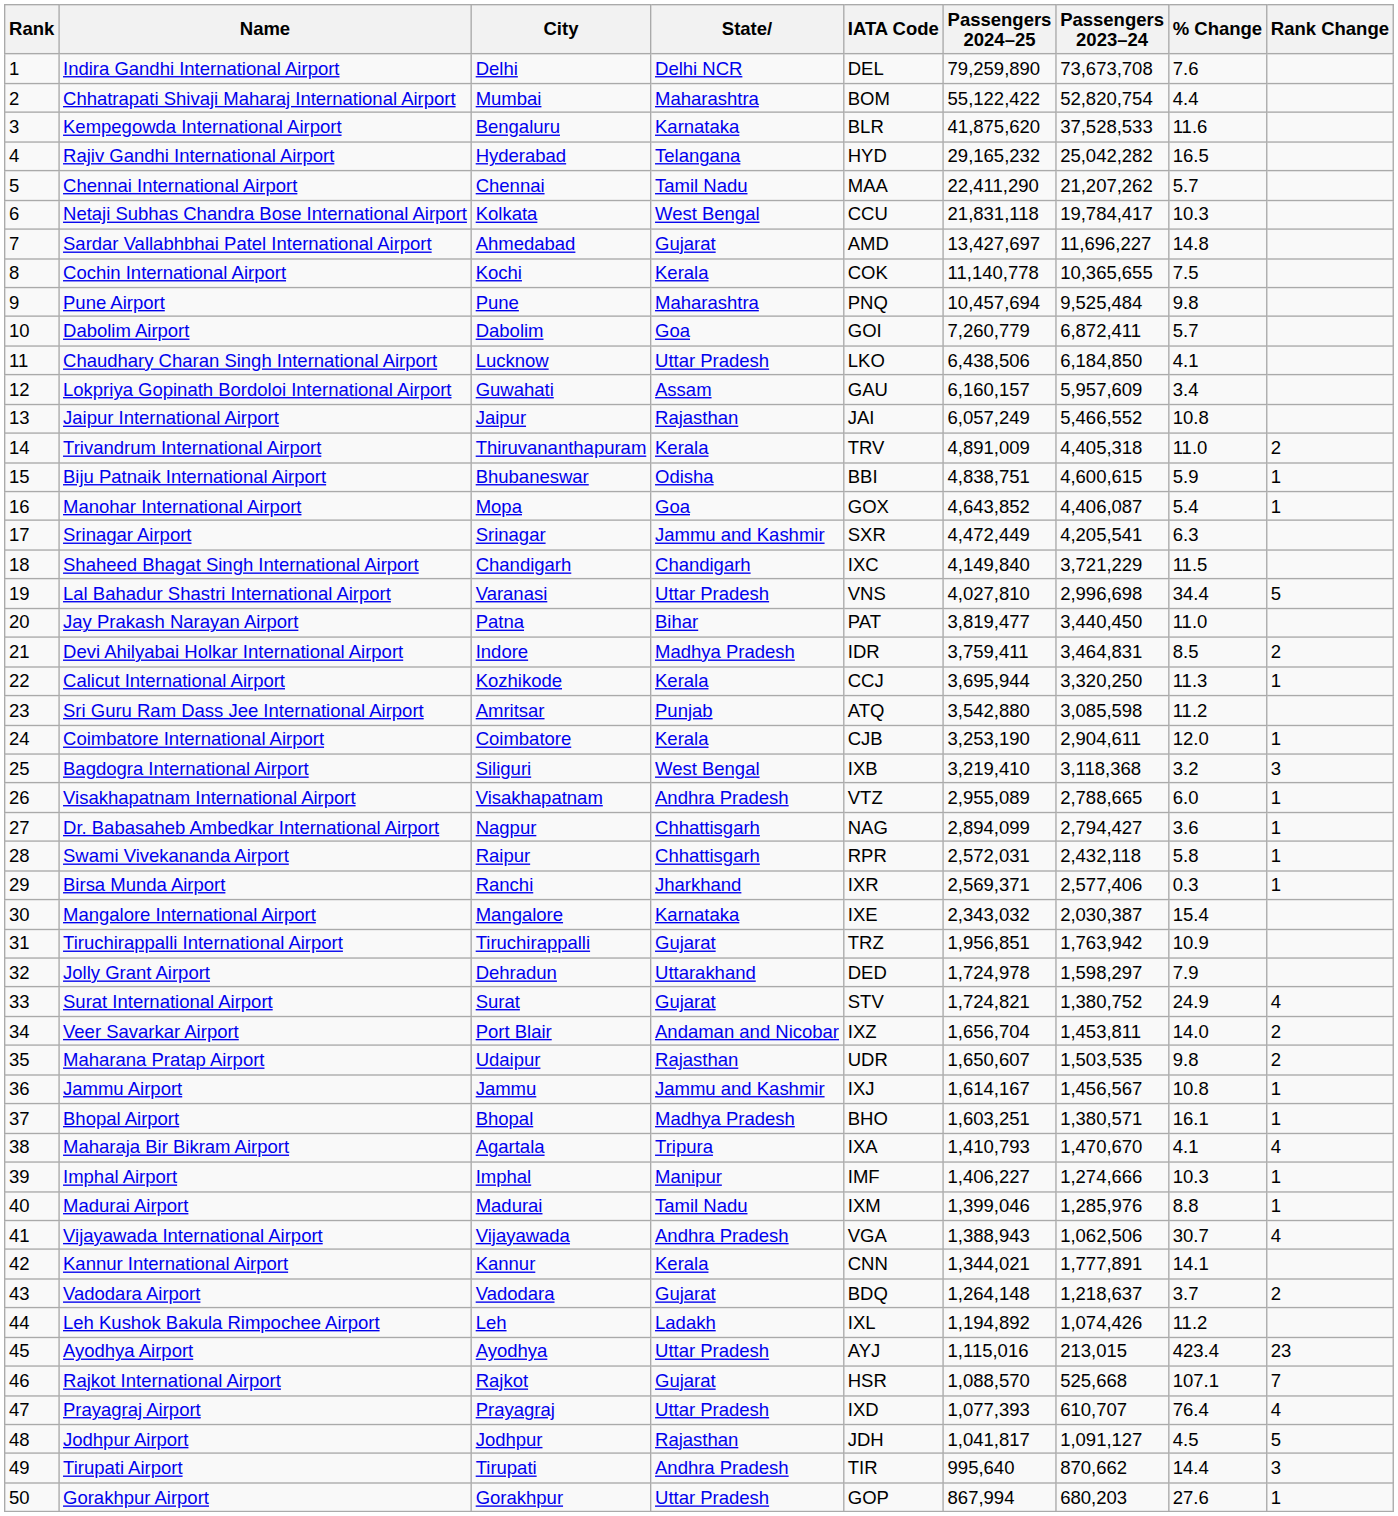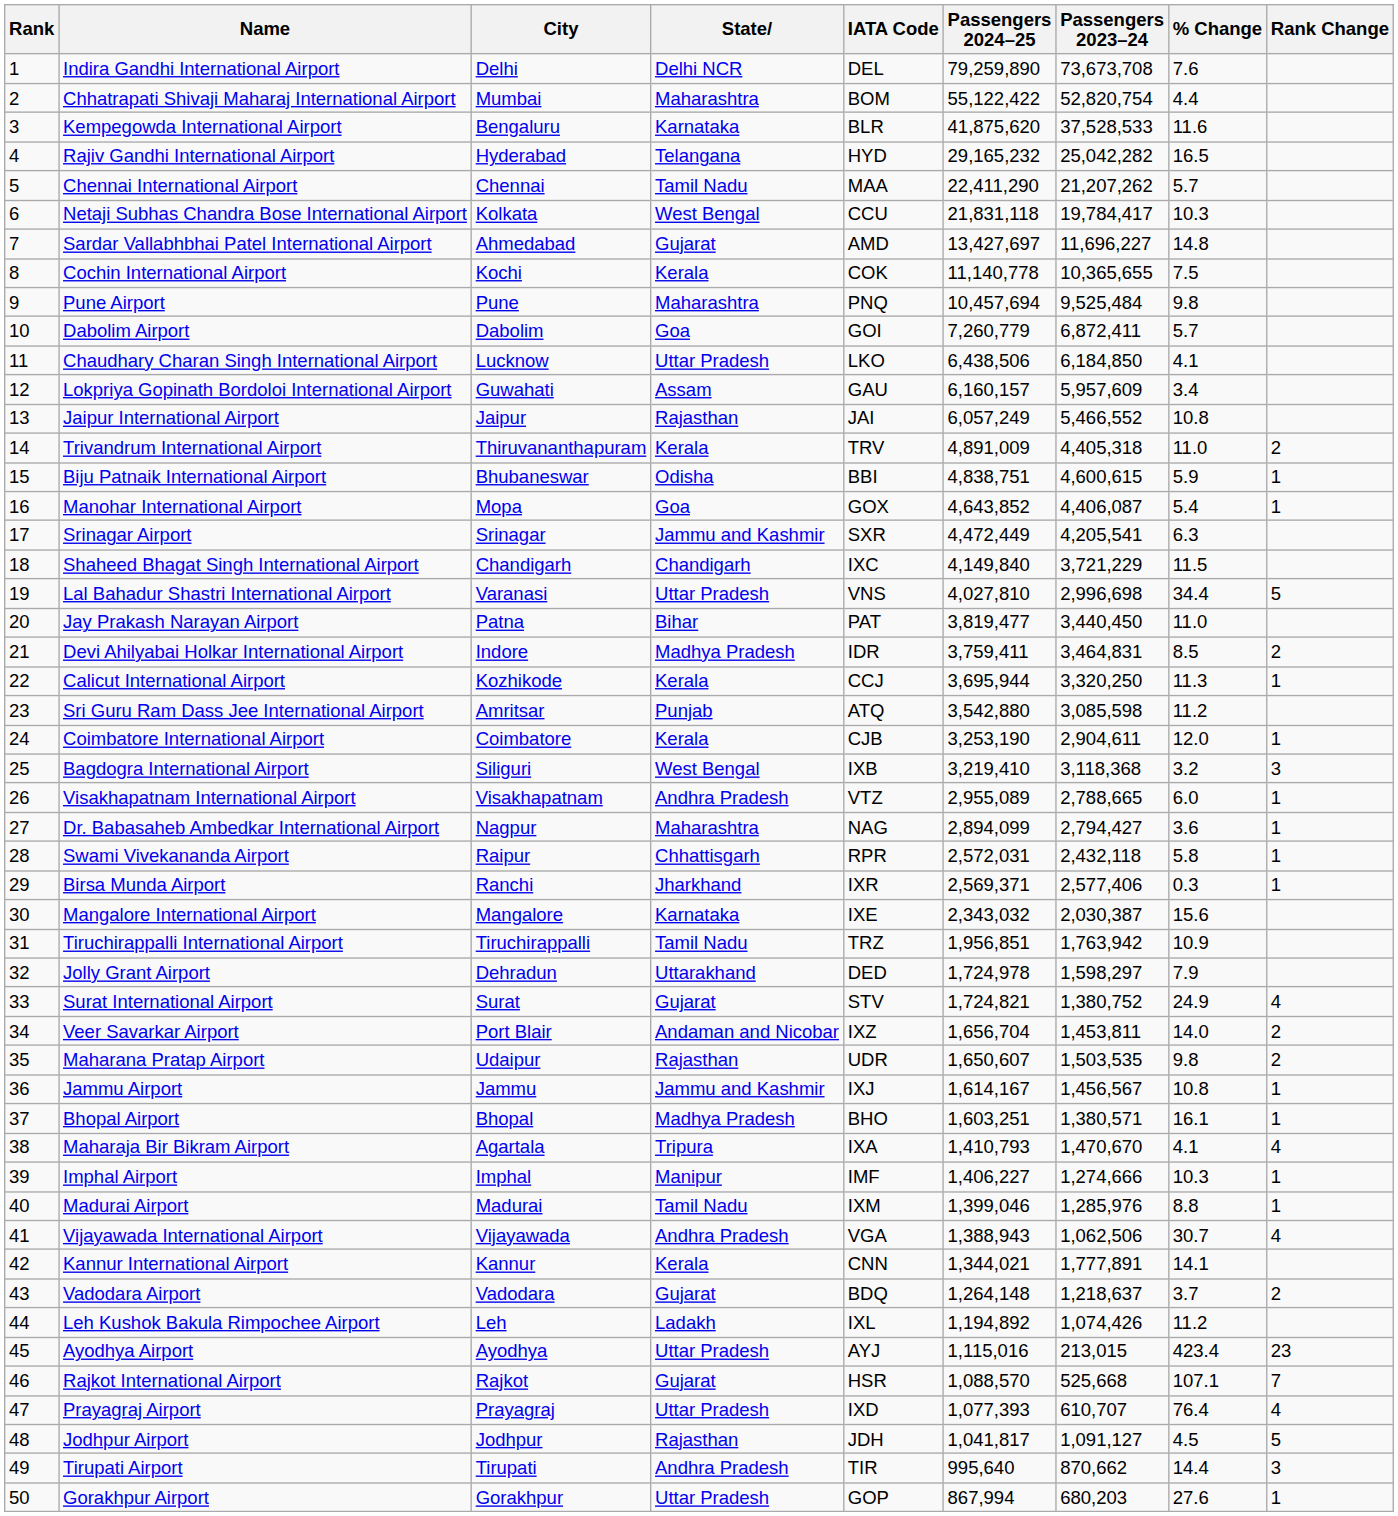 <table class="wikitable sortable" style="border-collapse:collapse; text-align:left; font-size:85%">
 <tr>
 <th>Rank</th>
 <th>Name</th>
 <th>City</th>
 <th>State/</th>
 <th>IATA Code</th>
 <th>Passengers <br> 2024–25</th>
 <th>Passengers <br> 2023–24</th>
 <th>% Change</th>
 <th>Rank Change</th>
 </tr>
 <tr>
 <td>1</td>
 <td><a href='#'>Indira Gandhi International Airport </a></td>
 <td><a href='#'>Delhi</a></td>
 <td><a href='#'>Delhi NCR</a></td>
 <td>DEL</td>
 <td>79,259,890</td>
 <td>73,673,708</td>
 <td>7.6</td>
 <td></td>
 </tr>
 <tr>
 <td>2</td>
 <td><a href='#'>Chhatrapati Shivaji Maharaj International Airport</a></td>
 <td><a href='#'>Mumbai</a></td>
 <td><a href='#'>Maharashtra</a></td>
 <td>BOM</td>
 <td>55,122,422</td>
 <td>52,820,754</td>
 <td>4.4</td>
 <td></td>
 </tr>
 <tr>
 <td>3</td>
 <td><a href='#'>Kempegowda International Airport</a></td>
 <td><a href='#'>Bengaluru</a></td>
 <td><a href='#'>Karnataka</a></td>
 <td>BLR</td>
 <td>41,875,620</td>
 <td>37,528,533</td>
 <td>11.6</td>
 <td></td>
 </tr>
 <tr>
 <td>4</td>
 <td><a href='#'>Rajiv Gandhi International Airport</a></td>
 <td><a href='#'>Hyderabad</a></td>
 <td><a href='#'>Telangana</a></td>
 <td>HYD</td>
 <td>29,165,232</td>
 <td>25,042,282</td>
 <td>16.5</td>
 <td></td>
 </tr>
 <tr>
 <td>5</td>
 <td><a href='#'>Chennai International Airport</a></td>
 <td><a href='#'>Chennai</a></td>
 <td><a href='#'>Tamil Nadu</a></td>
 <td>MAA</td>
 <td>22,411,290</td>
 <td>21,207,262</td>
 <td>5.7</td>
 <td></td>
 </tr>
 <tr>
 <td>6</td>
 <td><a href='#'>Netaji Subhas Chandra Bose International Airport</a></td>
 <td><a href='#'>Kolkata</a></td>
 <td><a href='#'>West Bengal</a></td>
 <td>CCU</td>
 <td>21,831,118</td>
 <td>19,784,417</td>
 <td>10.3</td>
 <td></td>
 </tr>
 <tr>
 <td>7</td>
 <td><a href='#'>Sardar Vallabhbhai Patel International Airport</a></td>
 <td><a href='#'>Ahmedabad</a></td>
 <td><a href='#'>Gujarat</a></td>
 <td>AMD</td>
 <td>13,427,697</td>
 <td>11,696,227</td>
 <td>14.8</td>
 <td></td>
 </tr>
 <tr>
 <td>8</td>
 <td><a href='#'>Cochin International Airport</a></td>
 <td><a href='#'>Kochi</a></td>
 <td><a href='#'>Kerala</a></td>
 <td>COK</td>
 <td>11,140,778</td>
 <td>10,365,655</td>
 <td>7.5</td>
 <td></td>
 </tr>
 <tr>
 <td>9</td>
 <td><a href='#'>Pune Airport</a></td>
 <td><a href='#'>Pune</a></td>
 <td><a href='#'>Maharashtra</a></td>
 <td>PNQ</td>
 <td>10,457,694</td>
 <td>9,525,484</td>
 <td>9.8</td>
 <td></td>
 </tr>
 <tr>
 <td>10</td>
 <td><a href='#'>Dabolim Airport</a></td>
 <td><a href='#'>Dabolim</a></td>
 <td><a href='#'>Goa</a></td>
 <td>GOI</td>
 <td>7,260,779</td>
 <td>6,872,411</td>
 <td>5.7</td>
 <td></td>
 </tr>
 <tr>
 <td>11</td>
 <td><a href='#'>Chaudhary Charan Singh International Airport</a></td>
 <td><a href='#'>Lucknow</a></td>
 <td><a href='#'>Uttar Pradesh</a></td>
 <td>LKO</td>
 <td>6,438,506</td>
 <td>6,184,850</td>
 <td>4.1</td>
 <td></td>
 </tr>
 <tr>
 <td>12</td>
 <td><a href='#'>Lokpriya Gopinath Bordoloi International Airport</a></td>
 <td><a href='#'>Guwahati</a></td>
 <td><a href='#'>Assam</a></td>
 <td>GAU</td>
 <td>6,160,157</td>
 <td>5,957,609</td>
 <td>3.4</td>
 <td></td>
 </tr>
 <tr>
 <td>13</td>
 <td><a href='#'>Jaipur International Airport</a></td>
 <td><a href='#'>Jaipur</a></td>
 <td><a href='#'>Rajasthan</a></td>
 <td>JAI</td>
 <td>6,057,249</td>
 <td>5,466,552</td>
 <td>10.8</td>
 <td></td>
 </tr>
 <tr>
 <td>14</td>
 <td><a href='#'>Trivandrum International Airport</a></td>
 <td><a href='#'>Thiruvananthapuram</a></td>
 <td><a href='#'>Kerala</a></td>
 <td>TRV</td>
 <td>4,891,009</td>
 <td>4,405,318</td>
 <td>11.0</td>
 <td> 2</td>
 </tr>
 <tr>
 <td>15</td>
 <td><a href='#'>Biju Patnaik International Airport</a></td>
 <td><a href='#'>Bhubaneswar</a></td>
 <td><a href='#'>Odisha</a></td>
 <td>BBI</td>
 <td>4,838,751</td>
 <td>4,600,615</td>
 <td>5.9</td>
 <td> 1</td>
 </tr>
 <tr>
 <td>16</td>
 <td><a href='#'>Manohar International Airport</a></td>
 <td><a href='#'>Mopa</a></td>
 <td><a href='#'>Goa</a></td>
 <td>GOX</td>
 <td>4,643,852</td>
 <td>4,406,087</td>
 <td>5.4</td>
 <td> 1</td>
 </tr>
 <tr>
 <td>17</td>
 <td><a href='#'>Srinagar Airport</a></td>
 <td><a href='#'>Srinagar</a></td>
 <td><a href='#'>Jammu and Kashmir</a></td>
 <td>SXR</td>
 <td>4,472,449</td>
 <td>4,205,541</td>
 <td>6.3</td>
 <td></td>
 </tr>
 <tr>
 <td>18</td>
 <td><a href='#'>Shaheed Bhagat Singh International Airport</a></td>
 <td><a href='#'>Chandigarh</a></td>
 <td><a href='#'>Chandigarh</a></td>
 <td>IXC</td>
 <td>4,149,840</td>
 <td>3,721,229</td>
 <td>11.5</td>
 <td></td>
 </tr>
 <tr>
 <td>19</td>
 <td><a href='#'>Lal Bahadur Shastri International Airport</a></td>
 <td><a href='#'>Varanasi</a></td>
 <td><a href='#'>Uttar Pradesh</a></td>
 <td>VNS</td>
 <td>4,027,810</td>
 <td>2,996,698</td>
 <td>34.4</td>
 <td> 5</td>
 </tr>
 <tr>
 <td>20</td>
 <td><a href='#'>Jay Prakash Narayan Airport</a></td>
 <td><a href='#'>Patna</a></td>
 <td><a href='#'>Bihar</a></td>
 <td>PAT</td>
 <td>3,819,477</td>
 <td>3,440,450</td>
 <td>11.0</td>
 <td></td>
 </tr>
 <tr>
 <td>21</td>
 <td><a href='#'>Devi Ahilyabai Holkar International Airport</a></td>
 <td><a href='#'>Indore</a></td>
 <td><a href='#'>Madhya Pradesh</a></td>
 <td>IDR</td>
 <td>3,759,411</td>
 <td>3,464,831</td>
 <td>8.5</td>
 <td> 2</td>
 </tr>
 <tr>
 <td>22</td>
 <td><a href='#'>Calicut International Airport</a></td>
 <td><a href='#'>Kozhikode</a></td>
 <td><a href='#'>Kerala</a></td>
 <td>CCJ</td>
 <td>3,695,944</td>
 <td>3,320,250</td>
 <td>11.3</td>
 <td> 1</td>
 </tr>
 <tr>
 <td>23</td>
 <td><a href='#'>Sri Guru Ram Dass Jee International Airport</a></td>
 <td><a href='#'>Amritsar</a></td>
 <td><a href='#'>Punjab</a></td>
 <td>ATQ</td>
 <td>3,542,880</td>
 <td>3,085,598</td>
 <td>11.2</td>
 <td></td>
 </tr>
 <tr>
 <td>24</td>
 <td><a href='#'>Coimbatore International Airport</a></td>
 <td><a href='#'>Coimbatore</a></td>
 <td><a href='#'>Kerala</a></td>
 <td>CJB</td>
 <td>3,253,190</td>
 <td>2,904,611</td>
 <td>12.0</td>
 <td> 1</td>
 </tr>
 <tr>
 <td>25</td>
 <td><a href='#'>Bagdogra International Airport</a></td>
 <td><a href='#'>Siliguri</a></td>
 <td><a href='#'>West Bengal</a></td>
 <td>IXB</td>
 <td>3,219,410</td>
 <td>3,118,368</td>
 <td>3.2</td>
 <td> 3</td>
 </tr>
 <tr>
 <td>26</td>
 <td><a href='#'>Visakhapatnam International Airport</a></td>
 <td><a href='#'>Visakhapatnam</a></td>
 <td><a href='#'>Andhra Pradesh</a></td>
 <td>VTZ</td>
 <td>2,955,089</td>
 <td>2,788,665</td>
 <td>6.0</td>
 <td> 1</td>
 </tr>
 <tr>
 <td>27</td>
 <td><a href='#'>Dr. Babasaheb Ambedkar International Airport</a></td>
 <td><a href='#'>Nagpur</a></td>
-<td><a href='#'>Chhattisgarh</a></td>
+<td><a href='#'>Maharashtra</a></td>
 <td>NAG</td>
 <td>2,894,099</td>
 <td>2,794,427</td>
 <td>3.6</td>
 <td> 1</td>
 </tr>
 <tr>
 <td>28</td>
 <td><a href='#'>Swami Vivekananda Airport</a></td>
 <td><a href='#'>Raipur</a></td>
 <td><a href='#'>Chhattisgarh</a></td>
 <td>RPR</td>
 <td>2,572,031</td>
 <td>2,432,118</td>
 <td>5.8</td>
 <td> 1</td>
 </tr>
 <tr>
 <td>29</td>
 <td><a href='#'>Birsa Munda Airport</a></td>
 <td><a href='#'>Ranchi</a></td>
 <td><a href='#'>Jharkhand</a></td>
 <td>IXR</td>
 <td>2,569,371</td>
 <td>2,577,406</td>
 <td>0.3</td>
 <td> 1</td>
 </tr>
 <tr>
 <td>30</td>
 <td><a href='#'>Mangalore International Airport</a></td>
 <td><a href='#'>Mangalore</a></td>
 <td><a href='#'>Karnataka</a></td>
 <td>IXE</td>
 <td>2,343,032</td>
 <td>2,030,387</td>
-<td>15.4</td>
+<td>15.6</td>
 <td></td>
 </tr>
 <tr>
 <td>31</td>
 <td><a href='#'>Tiruchirappalli International Airport</a></td>
 <td><a href='#'>Tiruchirappalli</a></td>
-<td><a href='#'>Gujarat</a></td>
+<td><a href='#'>Tamil Nadu</a></td>
 <td>TRZ</td>
 <td>1,956,851</td>
 <td>1,763,942</td>
 <td>10.9</td>
 <td></td>
 </tr>
 <tr>
 <td>32</td>
 <td><a href='#'>Jolly Grant Airport</a></td>
 <td><a href='#'>Dehradun</a></td>
 <td><a href='#'>Uttarakhand</a></td>
 <td>DED</td>
 <td>1,724,978</td>
 <td>1,598,297</td>
 <td>7.9</td>
 <td></td>
 </tr>
 <tr>
 <td>33</td>
 <td><a href='#'>Surat International Airport</a></td>
 <td><a href='#'>Surat</a></td>
 <td><a href='#'>Gujarat</a></td>
 <td>STV</td>
 <td>1,724,821</td>
 <td>1,380,752</td>
 <td>24.9</td>
 <td> 4</td>
 </tr>
 <tr>
 <td>34</td>
 <td><a href='#'>Veer Savarkar Airport</a></td>
 <td><a href='#'>Port Blair</a></td>
 <td><a href='#'>Andaman and Nicobar</a></td>
 <td>IXZ</td>
 <td>1,656,704</td>
 <td>1,453,811</td>
 <td>14.0</td>
 <td> 2</td>
 </tr>
 <tr>
 <td>35</td>
 <td><a href='#'>Maharana Pratap Airport</a></td>
 <td><a href='#'>Udaipur</a></td>
 <td><a href='#'>Rajasthan</a></td>
 <td>UDR</td>
 <td>1,650,607</td>
 <td>1,503,535</td>
 <td>9.8</td>
 <td> 2</td>
 </tr>
 <tr>
 <td>36</td>
 <td><a href='#'>Jammu Airport</a></td>
 <td><a href='#'>Jammu</a></td>
 <td><a href='#'>Jammu and Kashmir</a></td>
 <td>IXJ</td>
 <td>1,614,167</td>
 <td>1,456,567</td>
 <td>10.8</td>
 <td> 1</td>
 </tr>
 <tr>
 <td>37</td>
 <td><a href='#'>Bhopal Airport</a></td>
 <td><a href='#'>Bhopal</a></td>
 <td><a href='#'>Madhya Pradesh</a></td>
 <td>BHO</td>
 <td>1,603,251</td>
 <td>1,380,571</td>
 <td>16.1</td>
 <td> 1</td>
 </tr>
 <tr>
 <td>38</td>
 <td><a href='#'>Maharaja Bir Bikram Airport</a></td>
 <td><a href='#'>Agartala</a></td>
 <td><a href='#'>Tripura</a></td>
 <td>IXA</td>
 <td>1,410,793</td>
 <td>1,470,670</td>
 <td>4.1</td>
 <td> 4</td>
 </tr>
 <tr>
 <td>39</td>
 <td><a href='#'>Imphal Airport</a></td>
 <td><a href='#'>Imphal</a></td>
 <td><a href='#'>Manipur</a></td>
 <td>IMF</td>
 <td>1,406,227</td>
 <td>1,274,666</td>
 <td>10.3</td>
 <td> 1</td>
 </tr>
 <tr>
 <td>40</td>
 <td><a href='#'>Madurai Airport</a></td>
 <td><a href='#'>Madurai</a></td>
 <td><a href='#'>Tamil Nadu</a></td>
 <td>IXM</td>
 <td>1,399,046</td>
 <td>1,285,976</td>
 <td>8.8</td>
 <td> 1</td>
 </tr>
 <tr>
 <td>41</td>
 <td><a href='#'>Vijayawada International Airport</a></td>
 <td><a href='#'>Vijayawada</a></td>
 <td><a href='#'>Andhra Pradesh</a></td>
 <td>VGA</td>
 <td>1,388,943</td>
 <td>1,062,506</td>
 <td>30.7</td>
 <td> 4</td>
 </tr>
 <tr>
 <td>42</td>
 <td><a href='#'>Kannur International Airport</a></td>
 <td><a href='#'>Kannur</a></td>
 <td><a href='#'>Kerala</a></td>
 <td>CNN</td>
 <td>1,344,021</td>
 <td>1,777,891</td>
 <td>14.1</td>
 <td></td>
 </tr>
 <tr>
 <td>43</td>
 <td><a href='#'>Vadodara Airport</a></td>
 <td><a href='#'>Vadodara</a></td>
 <td><a href='#'>Gujarat</a></td>
 <td>BDQ</td>
 <td>1,264,148</td>
 <td>1,218,637</td>
 <td>3.7</td>
 <td> 2</td>
 </tr>
 <tr>
 <td>44</td>
 <td><a href='#'>Leh Kushok Bakula Rimpochee Airport</a></td>
 <td><a href='#'>Leh</a></td>
 <td><a href='#'>Ladakh</a></td>
 <td>IXL</td>
 <td>1,194,892</td>
 <td>1,074,426</td>
 <td>11.2</td>
 <td></td>
 </tr>
 <tr>
 <td>45</td>
 <td><a href='#'>Ayodhya Airport</a></td>
 <td><a href='#'>Ayodhya</a></td>
 <td><a href='#'>Uttar Pradesh</a></td>
 <td>AYJ</td>
 <td>1,115,016</td>
 <td>213,015</td>
 <td>423.4</td>
 <td> 23</td>
 </tr>
 <tr>
 <td>46</td>
 <td><a href='#'>Rajkot International Airport</a></td>
 <td><a href='#'>Rajkot</a></td>
 <td><a href='#'>Gujarat</a></td>
 <td>HSR</td>
 <td>1,088,570</td>
 <td>525,668</td>
 <td>107.1</td>
 <td> 7</td>
 </tr>
 <tr>
 <td>47</td>
 <td><a href='#'>Prayagraj Airport</a></td>
 <td><a href='#'>Prayagraj</a></td>
 <td><a href='#'>Uttar Pradesh</a></td>
 <td>IXD</td>
 <td>1,077,393</td>
 <td>610,707</td>
 <td>76.4</td>
 <td> 4</td>
 </tr>
 <tr>
 <td>48</td>
 <td><a href='#'>Jodhpur Airport</a></td>
 <td><a href='#'>Jodhpur</a></td>
 <td><a href='#'>Rajasthan</a></td>
 <td>JDH</td>
 <td>1,041,817</td>
 <td>1,091,127</td>
 <td>4.5</td>
 <td> 5</td>
 </tr>
 <tr>
 <td>49</td>
 <td><a href='#'>Tirupati Airport</a></td>
 <td><a href='#'>Tirupati</a></td>
 <td><a href='#'>Andhra Pradesh</a></td>
 <td>TIR</td>
 <td>995,640</td>
 <td>870,662</td>
 <td>14.4</td>
 <td> 3</td>
 </tr>
 <tr>
 <td>50</td>
 <td><a href='#'>Gorakhpur Airport</a></td>
 <td><a href='#'>Gorakhpur</a></td>
 <td><a href='#'>Uttar Pradesh</a></td>
 <td>GOP</td>
 <td>867,994</td>
 <td>680,203</td>
 <td>27.6</td>
 <td> 1</td>
 </tr>
 <tr>
 </tr>
 </table>
